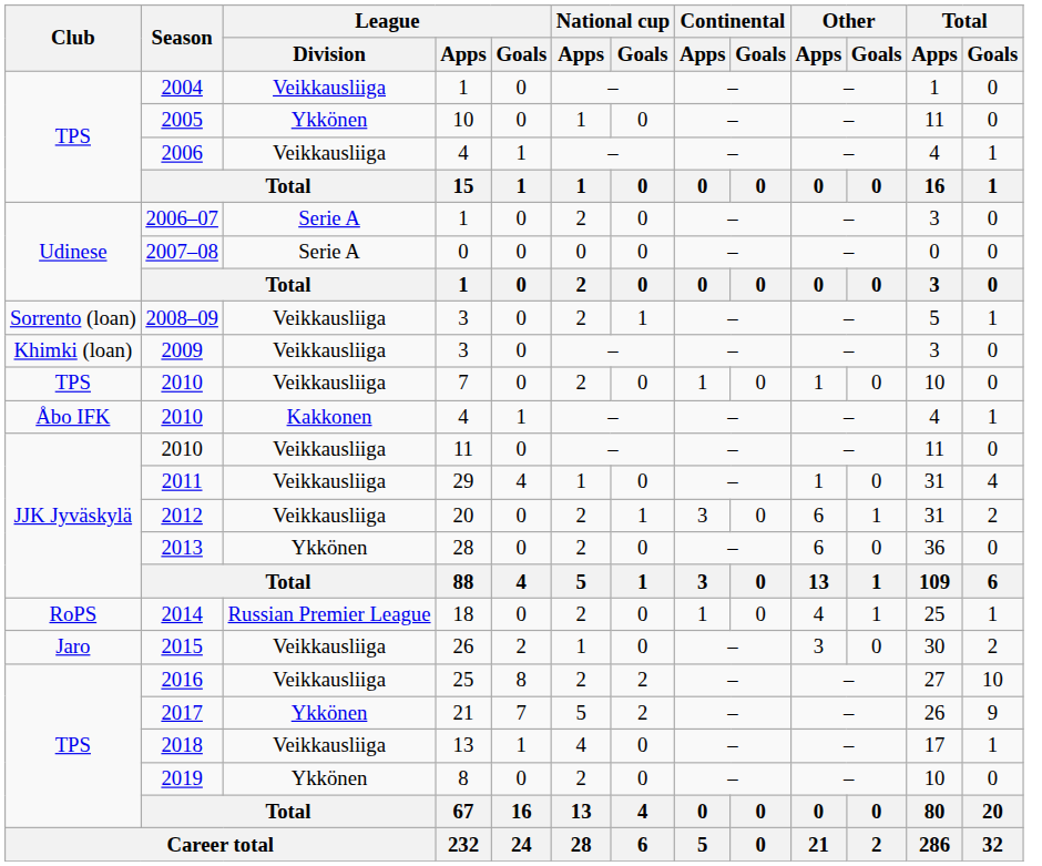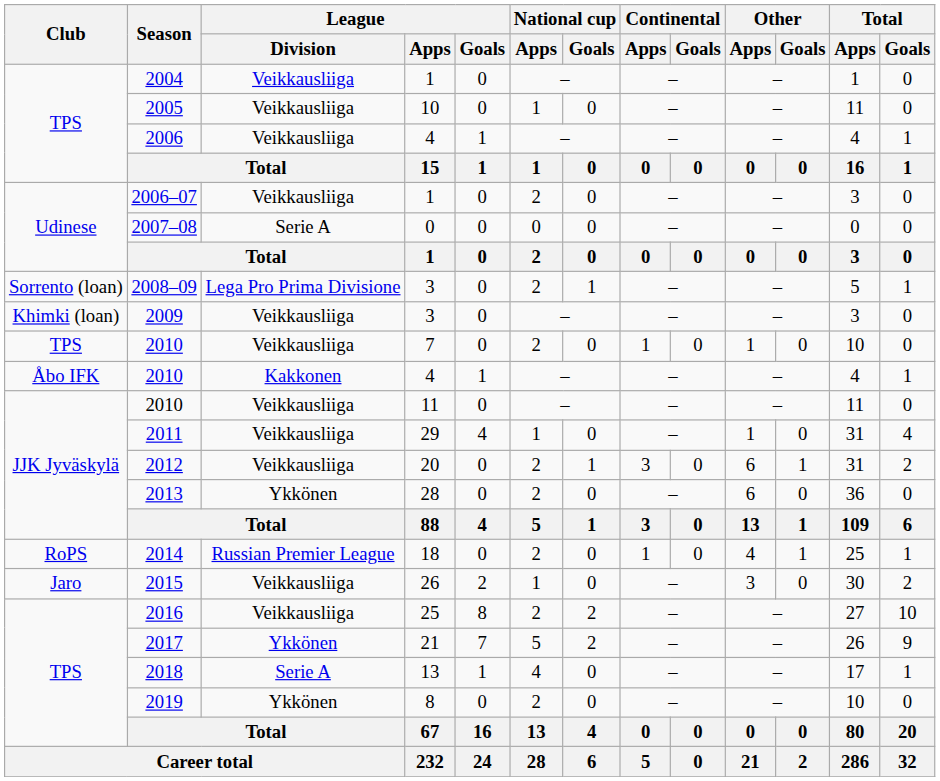 <table class="wikitable" style="text-align:center">
 <tr>
 <th rowspan="2">Club</th>
 <th rowspan="2">Season</th>
 <th colspan="3">League</th>
 <th colspan="2">National cup</th>
 <th colspan="2">Continental</th>
 <th colspan="2">Other</th>
 <th colspan="2">Total</th>
 </tr>
 <tr>
 <th>Division</th>
 <th>Apps</th>
 <th>Goals</th>
 <th>Apps</th>
 <th>Goals</th>
 <th>Apps</th>
 <th>Goals</th>
 <th>Apps</th>
 <th>Goals</th>
 <th>Apps</th>
 <th>Goals</th>
 </tr>
 <tr>
 <td rowspan="4"><a href='#'>TPS</a></td>
 <td><a href='#'>2004</a></td>
 <td><a href='#'>Veikkausliiga</a></td>
 <td>1</td>
 <td>0</td>
 <td colspan=2>–</td>
 <td colspan=2>–</td>
 <td colspan=2>–</td>
 <td>1</td>
 <td>0</td>
 </tr>
 <tr>
 <td><a href='#'>2005</a></td>
-<td><a href='#'>Ykkönen</a></td>
+<td>Veikkausliiga</td>
 <td>10</td>
 <td>0</td>
 <td>1</td>
 <td>0</td>
 <td colspan=2>–</td>
 <td colspan=2>–</td>
 <td>11</td>
 <td>0</td>
 </tr>
 <tr>
 <td><a href='#'>2006</a></td>
 <td>Veikkausliiga</td>
 <td>4</td>
 <td>1</td>
 <td colspan=2>–</td>
 <td colspan=2>–</td>
 <td colspan=2>–</td>
 <td>4</td>
 <td>1</td>
 </tr>
 <tr>
 <th colspan="2">Total</th>
 <th>15</th>
 <th>1</th>
 <th>1</th>
 <th>0</th>
 <th>0</th>
 <th>0</th>
 <th>0</th>
 <th>0</th>
 <th>16</th>
 <th>1</th>
 </tr>
 <tr>
 <td rowspan=3><a href='#'>Udinese</a></td>
 <td><a href='#'>2006–07</a></td>
-<td><a href='#'>Serie A</a></td>
+<td>Veikkausliiga</td>
 <td>1</td>
 <td>0</td>
 <td>2</td>
 <td>0</td>
 <td colspan=2>–</td>
 <td colspan=2>–</td>
 <td>3</td>
 <td>0</td>
 </tr>
 <tr>
 <td><a href='#'>2007–08</a></td>
 <td>Serie A</td>
 <td>0</td>
 <td>0</td>
 <td>0</td>
 <td>0</td>
 <td colspan=2>–</td>
 <td colspan=2>–</td>
 <td>0</td>
 <td>0</td>
 </tr>
 <tr>
 <th colspan="2">Total</th>
 <th>1</th>
 <th>0</th>
 <th>2</th>
 <th>0</th>
 <th>0</th>
 <th>0</th>
 <th>0</th>
 <th>0</th>
 <th>3</th>
 <th>0</th>
 </tr>
 <tr>
 <td><a href='#'>Sorrento</a> (loan)</td>
 <td><a href='#'>2008–09</a></td>
-<td>Veikkausliiga</td>
+<td><a href='#'>Lega Pro Prima Divisione</a></td>
 <td>3</td>
 <td>0</td>
 <td>2</td>
 <td>1</td>
 <td colspan=2>–</td>
 <td colspan=2>–</td>
 <td>5</td>
 <td>1</td>
 </tr>
 <tr>
 <td><a href='#'>Khimki</a> (loan)</td>
 <td><a href='#'>2009</a></td>
 <td>Veikkausliiga</td>
 <td>3</td>
 <td>0</td>
 <td colspan=2>–</td>
 <td colspan=2>–</td>
 <td colspan=2>–</td>
 <td>3</td>
 <td>0</td>
 </tr>
 <tr>
 <td><a href='#'>TPS</a></td>
 <td><a href='#'>2010</a></td>
 <td>Veikkausliiga</td>
 <td>7</td>
 <td>0</td>
 <td>2</td>
 <td>0</td>
 <td>1</td>
 <td>0</td>
 <td>1</td>
 <td>0</td>
 <td>10</td>
 <td>0</td>
 </tr>
 <tr>
 <td><a href='#'>Åbo IFK</a></td>
 <td><a href='#'>2010</a></td>
 <td><a href='#'>Kakkonen</a></td>
 <td>4</td>
 <td>1</td>
 <td colspan=2>–</td>
 <td colspan=2>–</td>
 <td colspan=2>–</td>
 <td>4</td>
 <td>1</td>
 </tr>
 <tr>
 <td rowspan=5><a href='#'>JJK Jyväskylä</a></td>
 <td>2010</td>
 <td>Veikkausliiga</td>
 <td>11</td>
 <td>0</td>
 <td colspan=2>–</td>
 <td colspan=2>–</td>
 <td colspan=2>–</td>
 <td>11</td>
 <td>0</td>
 </tr>
 <tr>
 <td><a href='#'>2011</a></td>
 <td>Veikkausliiga</td>
 <td>29</td>
 <td>4</td>
 <td>1</td>
 <td>0</td>
 <td colspan=2>–</td>
 <td>1</td>
 <td>0</td>
 <td>31</td>
 <td>4</td>
 </tr>
 <tr>
 <td><a href='#'>2012</a></td>
 <td>Veikkausliiga</td>
 <td>20</td>
 <td>0</td>
 <td>2</td>
 <td>1</td>
 <td>3</td>
 <td>0</td>
 <td>6</td>
 <td>1</td>
 <td>31</td>
 <td>2</td>
 </tr>
 <tr>
 <td><a href='#'>2013</a></td>
 <td>Ykkönen</td>
 <td>28</td>
 <td>0</td>
 <td>2</td>
 <td>0</td>
 <td colspan=2>–</td>
 <td>6</td>
 <td>0</td>
 <td>36</td>
 <td>0</td>
 </tr>
 <tr>
 <th colspan="2">Total</th>
 <th>88</th>
 <th>4</th>
 <th>5</th>
 <th>1</th>
 <th>3</th>
 <th>0</th>
 <th>13</th>
 <th>1</th>
 <th>109</th>
 <th>6</th>
 </tr>
 <tr>
 <td><a href='#'>RoPS</a></td>
 <td><a href='#'>2014</a></td>
 <td><a href='#'>Russian Premier League</a></td>
 <td>18</td>
 <td>0</td>
 <td>2</td>
 <td>0</td>
 <td>1</td>
 <td>0</td>
 <td>4</td>
 <td>1</td>
 <td>25</td>
 <td>1</td>
 </tr>
 <tr>
 <td><a href='#'>Jaro</a></td>
 <td><a href='#'>2015</a></td>
 <td>Veikkausliiga</td>
 <td>26</td>
 <td>2</td>
 <td>1</td>
 <td>0</td>
 <td colspan=2>–</td>
 <td>3</td>
 <td>0</td>
 <td>30</td>
 <td>2</td>
 </tr>
 <tr>
 <td rowspan=5><a href='#'>TPS</a></td>
 <td><a href='#'>2016</a></td>
 <td>Veikkausliiga</td>
 <td>25</td>
 <td>8</td>
 <td>2</td>
 <td>2</td>
 <td colspan=2>–</td>
 <td colspan=2>–</td>
 <td>27</td>
 <td>10</td>
 </tr>
 <tr>
 <td><a href='#'>2017</a></td>
 <td><a href='#'>Ykkönen</a></td>
 <td>21</td>
 <td>7</td>
 <td>5</td>
 <td>2</td>
 <td colspan=2>–</td>
 <td colspan=2>–</td>
 <td>26</td>
 <td>9</td>
 </tr>
 <tr>
 <td><a href='#'>2018</a></td>
-<td>Veikkausliiga</td>
+<td><a href='#'>Serie A</a></td>
 <td>13</td>
 <td>1</td>
 <td>4</td>
 <td>0</td>
 <td colspan=2>–</td>
 <td colspan=2>–</td>
 <td>17</td>
 <td>1</td>
 </tr>
 <tr>
 <td><a href='#'>2019</a></td>
 <td>Ykkönen</td>
 <td>8</td>
 <td>0</td>
 <td>2</td>
 <td>0</td>
 <td colspan=2>–</td>
 <td colspan=2>–</td>
 <td>10</td>
 <td>0</td>
 </tr>
 <tr>
 <th colspan="2">Total</th>
 <th>67</th>
 <th>16</th>
 <th>13</th>
 <th>4</th>
 <th>0</th>
 <th>0</th>
 <th>0</th>
 <th>0</th>
 <th>80</th>
 <th>20</th>
 </tr>
 <tr>
 <th colspan="3">Career total</th>
 <th>232</th>
 <th>24</th>
 <th>28</th>
 <th>6</th>
 <th>5</th>
 <th>0</th>
 <th>21</th>
 <th>2</th>
 <th>286</th>
 <th>32</th>
 </tr>
 </table>
